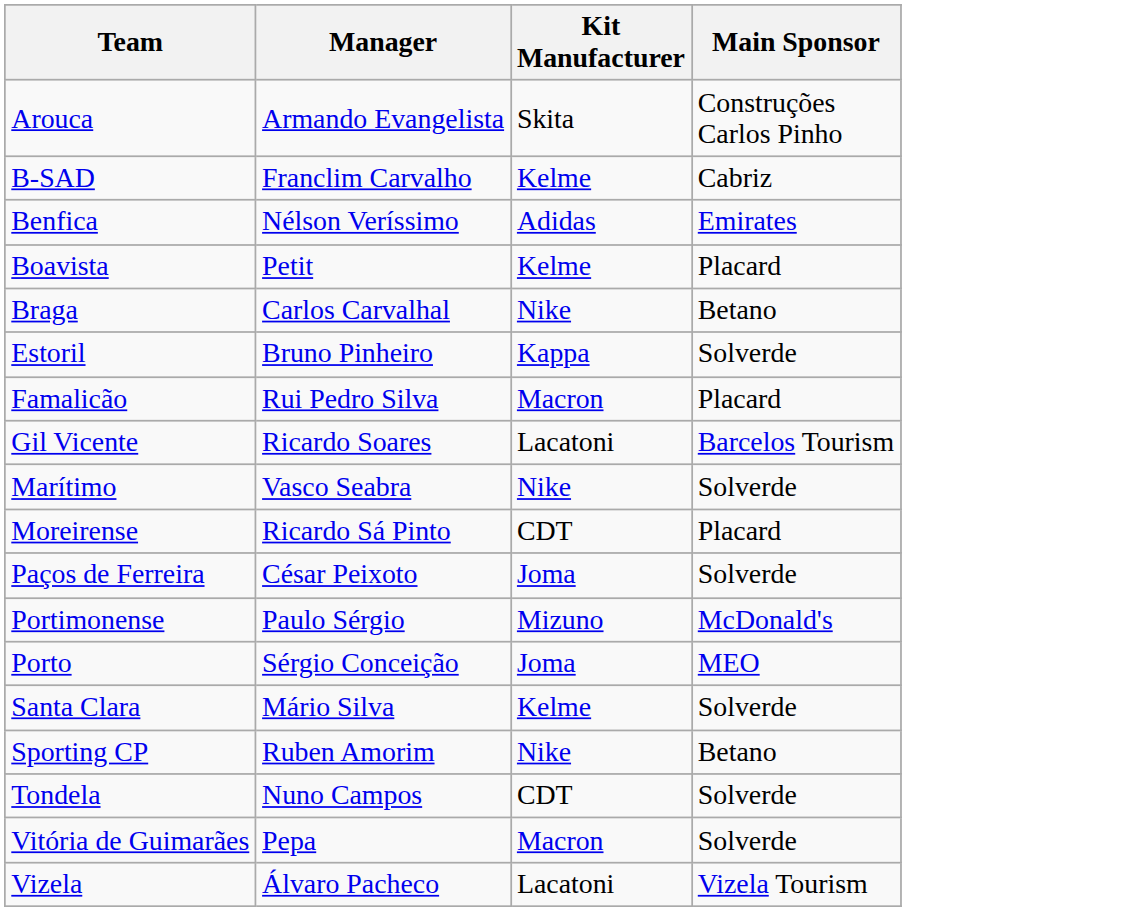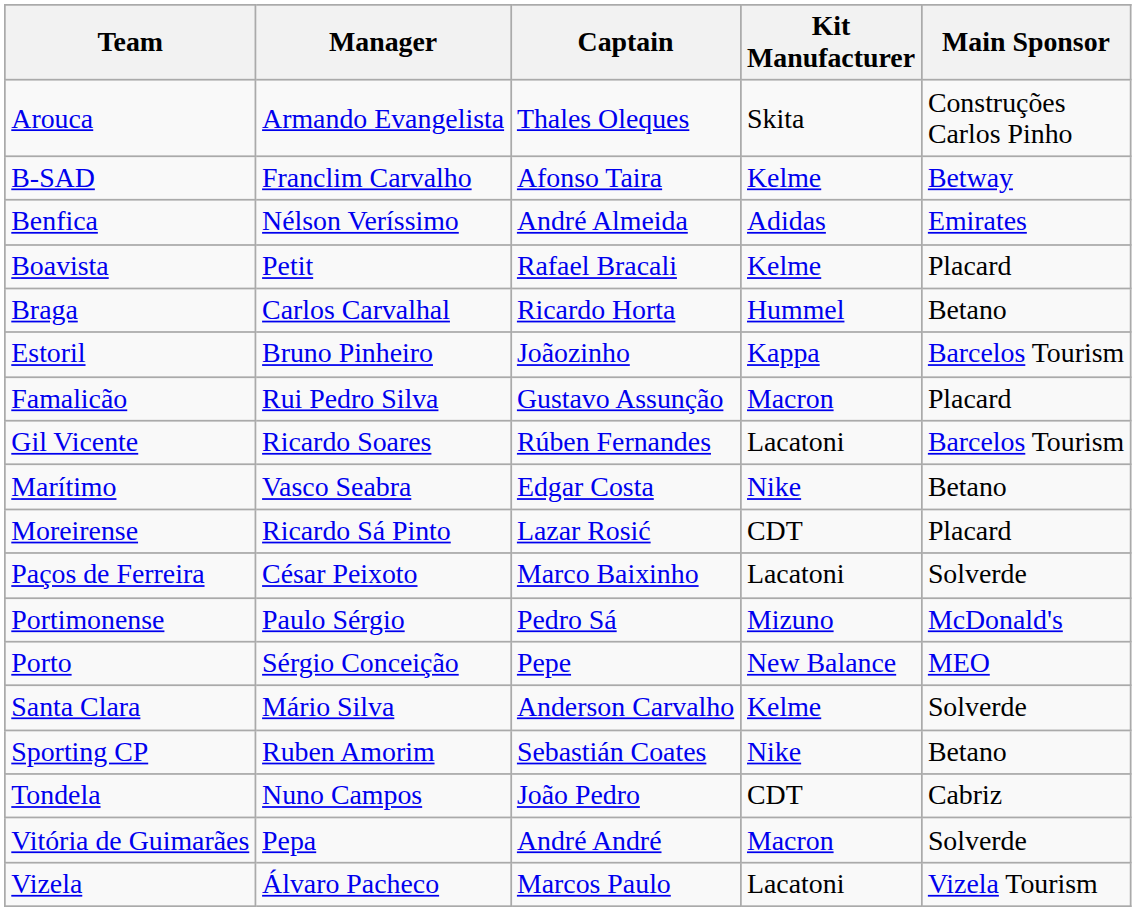 <table class="wikitable sortable" style="text-align: left;">
 <tr>
 <th>Team</th>
 <th>Manager</th>
+<th>Captain</th>
 <th>Kit<br>Manufacturer</th>
 <th>Main Sponsor</th>
 </tr>
 <tr>
 <td><a href='#'>Arouca</a></td>
 <td> <a href='#'>Armando Evangelista</a></td>
+<td> <a href='#'>Thales Oleques</a></td>
 <td>Skita</td>
 <td>Construções<br>Carlos Pinho</td>
 </tr>
 <tr>
 <td><a href='#'>B-SAD</a></td>
 <td> <a href='#'>Franclim Carvalho</a></td>
+<td> <a href='#'>Afonso Taira</a></td>
 <td><a href='#'>Kelme</a></td>
-<td>Cabriz</td>
+<td><a href='#'>Betway</a></td>
 </tr>
 <tr>
 <td><a href='#'>Benfica</a></td>
 <td> <a href='#'>Nélson Veríssimo</a></td>
+<td> <a href='#'>André Almeida</a></td>
 <td><a href='#'>Adidas</a></td>
 <td><a href='#'>Emirates</a></td>
 </tr>
 <tr>
 <td><a href='#'>Boavista</a></td>
 <td> <a href='#'>Petit</a></td>
+<td> <a href='#'>Rafael Bracali</a></td>
 <td><a href='#'>Kelme</a></td>
 <td>Placard</td>
 </tr>
 <tr>
 <td><a href='#'>Braga</a></td>
 <td> <a href='#'>Carlos Carvalhal</a></td>
-<td><a href='#'>Nike</a></td>
+<td> <a href='#'>Ricardo Horta</a></td>
+<td><a href='#'>Hummel</a></td>
 <td>Betano</td>
 </tr>
 <tr>
 <td><a href='#'>Estoril</a></td>
 <td> <a href='#'>Bruno Pinheiro</a></td>
+<td> <a href='#'>Joãozinho</a></td>
 <td><a href='#'>Kappa</a></td>
-<td>Solverde</td>
+<td><a href='#'>Barcelos</a> Tourism</td>
 </tr>
 <tr>
 <td><a href='#'>Famalicão</a></td>
 <td> <a href='#'>Rui Pedro Silva</a></td>
+<td> <a href='#'>Gustavo Assunção</a></td>
 <td><a href='#'>Macron</a></td>
 <td>Placard</td>
 </tr>
 <tr>
 <td><a href='#'>Gil Vicente</a></td>
 <td> <a href='#'>Ricardo Soares</a></td>
+<td> <a href='#'>Rúben Fernandes</a></td>
 <td>Lacatoni</td>
 <td><a href='#'>Barcelos</a> Tourism</td>
 </tr>
 <tr>
 <td><a href='#'>Marítimo</a></td>
 <td> <a href='#'>Vasco Seabra</a></td>
+<td> <a href='#'>Edgar Costa</a></td>
 <td><a href='#'>Nike</a></td>
-<td>Solverde</td>
+<td>Betano</td>
 </tr>
 <tr>
 <td><a href='#'>Moreirense</a></td>
 <td> <a href='#'>Ricardo Sá Pinto</a></td>
+<td> <a href='#'>Lazar Rosić</a></td>
 <td>CDT</td>
 <td>Placard</td>
 </tr>
 <tr>
 <td><a href='#'>Paços de Ferreira</a></td>
 <td> <a href='#'>César Peixoto</a></td>
-<td><a href='#'>Joma</a></td>
+<td> <a href='#'>Marco Baixinho</a></td>
+<td>Lacatoni</td>
 <td>Solverde</td>
 </tr>
 <tr>
 <td><a href='#'>Portimonense</a></td>
 <td> <a href='#'>Paulo Sérgio</a></td>
+<td> <a href='#'>Pedro Sá</a></td>
 <td><a href='#'>Mizuno</a></td>
 <td><a href='#'>McDonald's</a></td>
 </tr>
 <tr>
 <td><a href='#'>Porto</a></td>
 <td> <a href='#'>Sérgio Conceição</a></td>
-<td><a href='#'>Joma</a></td>
+<td> <a href='#'>Pepe</a></td>
+<td><a href='#'>New Balance</a></td>
 <td><a href='#'>MEO</a></td>
 </tr>
 <tr>
 <td><a href='#'>Santa Clara</a></td>
 <td> <a href='#'>Mário Silva</a></td>
+<td> <a href='#'>Anderson Carvalho</a></td>
 <td><a href='#'>Kelme</a></td>
 <td>Solverde</td>
 </tr>
 <tr>
 <td><a href='#'>Sporting CP</a></td>
 <td> <a href='#'>Ruben Amorim</a></td>
+<td> <a href='#'>Sebastián Coates</a></td>
 <td><a href='#'>Nike</a></td>
 <td>Betano</td>
 </tr>
 <tr>
 <td><a href='#'>Tondela</a></td>
 <td> <a href='#'>Nuno Campos</a></td>
+<td> <a href='#'>João Pedro</a></td>
 <td>CDT</td>
-<td>Solverde</td>
+<td>Cabriz</td>
 </tr>
 <tr>
 <td><a href='#'>Vitória de Guimarães</a></td>
 <td> <a href='#'>Pepa</a></td>
+<td> <a href='#'>André André</a></td>
 <td><a href='#'>Macron</a></td>
 <td>Solverde</td>
 </tr>
 <tr>
 <td><a href='#'>Vizela</a></td>
 <td> <a href='#'>Álvaro Pacheco</a></td>
+<td> <a href='#'>Marcos Paulo</a></td>
 <td>Lacatoni</td>
 <td><a href='#'>Vizela</a> Tourism</td>
 </tr>
 </table>
